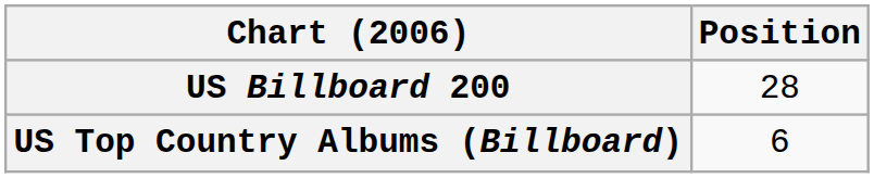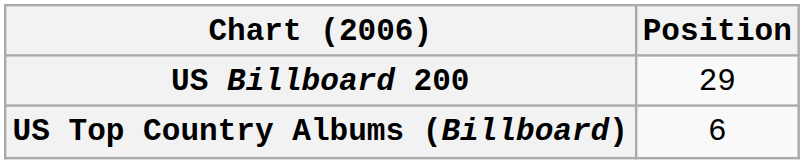 <table class="wikitable sortable plainrowheaders" style="text-align:center">
 <tr>
 <th scope="col">Chart (2006)</th>
 <th scope="col">Position</th>
 </tr>
 <tr>
 <th scope="row">US <em>Billboard</em> 200</th>
-<td>28</td>
+<td>29</td>
 </tr>
 <tr>
 <th scope="row">US Top Country Albums (<em>Billboard</em>)</th>
 <td>6</td>
 </tr>
 </table>
